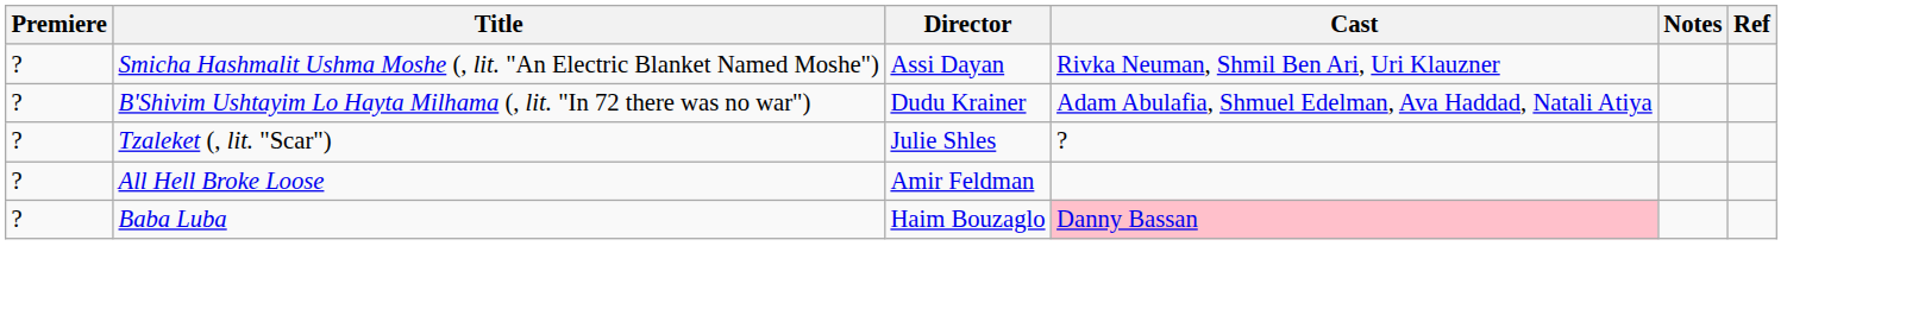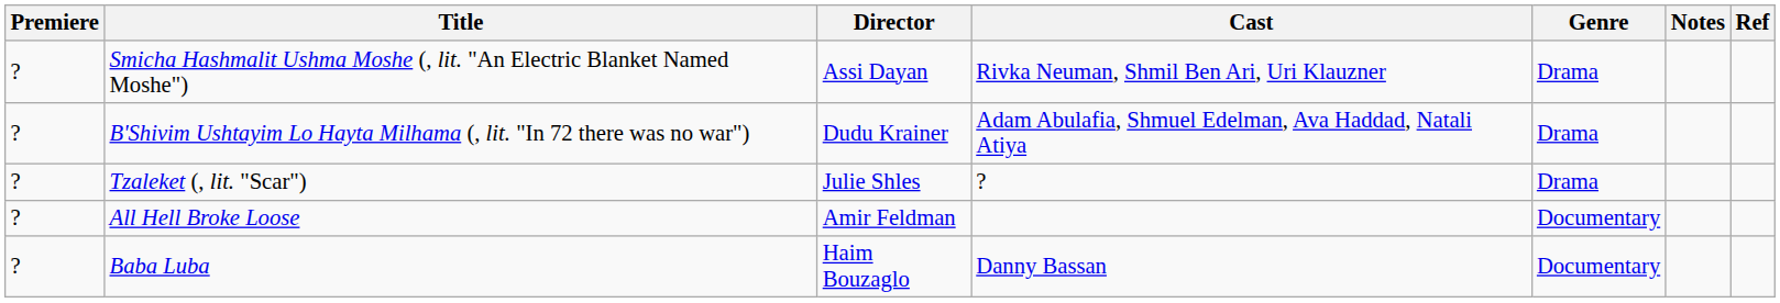 <table class="wikitable">
 <tr>
 <th>Premiere</th>
 <th>Title</th>
 <th>Director</th>
 <th>Cast</th>
+<th>Genre</th>
 <th>Notes</th>
 <th>Ref</th>
 </tr>
 <tr>
 <td>?</td>
 <td><em><a href='#'>Smicha Hashmalit Ushma Moshe</a></em> (, <em>lit.</em> "An Electric Blanket Named Moshe")</td>
 <td><a href='#'>Assi Dayan</a></td>
 <td><a href='#'>Rivka Neuman</a>, <a href='#'>Shmil Ben Ari</a>, <a href='#'>Uri Klauzner</a></td>
+<td><a href='#'>Drama</a></td>
 <td></td>
 <td></td>
 </tr>
 <tr>
 <td>?</td>
 <td><em><a href='#'>B'Shivim Ushtayim Lo Hayta Milhama</a></em> (, <em>lit.</em> "In 72 there was no war")</td>
 <td><a href='#'>Dudu Krainer</a></td>
 <td><a href='#'>Adam Abulafia</a>, <a href='#'>Shmuel Edelman</a>, <a href='#'>Ava Haddad</a>, <a href='#'>Natali Atiya</a></td>
+<td><a href='#'>Drama</a></td>
 <td></td>
 <td></td>
 </tr>
 <tr>
 <td>?</td>
 <td><em><a href='#'>Tzaleket</a></em> (, <em>lit.</em> "Scar")</td>
 <td><a href='#'>Julie Shles</a></td>
 <td>?</td>
+<td><a href='#'>Drama</a></td>
 <td></td>
 <td></td>
 </tr>
 <tr>
 <td>?</td>
 <td><em><a href='#'>All Hell Broke Loose</a></em></td>
 <td><a href='#'>Amir Feldman</a></td>
 <td></td>
+<td><a href='#'>Documentary</a></td>
 <td></td>
 <td></td>
 </tr>
 <tr>
 <td>?</td>
 <td><em><a href='#'>Baba Luba</a></em></td>
 <td><a href='#'>Haim Bouzaglo</a></td>
-<td style="background: pink;"><a href='#'>Danny Bassan</a></td>
+<td><a href='#'>Danny Bassan</a></td>
+<td><a href='#'>Documentary</a></td>
 <td></td>
 <td></td>
 </tr>
 </table>
